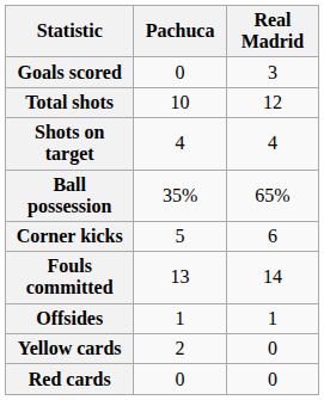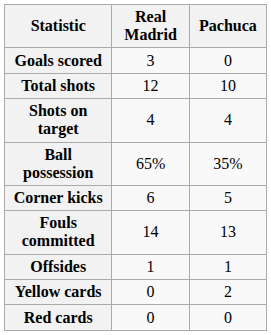 <table class="wikitable plainrowheaders" style="text-align:center">
 <tr>
 <th scope="col" style="width:100px">Statistic</th>
+<th scope="col" style="width:70px">Real Madrid</th>
 <th scope="col" style="width:70px">Pachuca</th>
-<th scope="col" style="width:70px">Real Madrid</th>
 </tr>
 <tr>
 <th scope=row>Goals scored</th>
+<td>3</td>
 <td>0</td>
-<td>3</td>
 </tr>
 <tr>
 <th scope=row>Total shots</th>
+<td>12</td>
 <td>10</td>
-<td>12</td>
 </tr>
 <tr>
 <th scope=row>Shots on target</th>
 <td>4</td>
 <td>4</td>
 </tr>
 <tr>
 <th scope=row>Ball possession</th>
+<td>65%</td>
 <td>35%</td>
-<td>65%</td>
 </tr>
 <tr>
 <th scope=row>Corner kicks</th>
+<td>6</td>
 <td>5</td>
-<td>6</td>
 </tr>
 <tr>
 <th scope=row>Fouls committed</th>
+<td>14</td>
 <td>13</td>
-<td>14</td>
 </tr>
 <tr>
 <th scope=row>Offsides</th>
 <td>1</td>
 <td>1</td>
 </tr>
 <tr>
 <th scope=row>Yellow cards</th>
+<td>0</td>
 <td>2</td>
-<td>0</td>
 </tr>
 <tr>
 <th scope=row>Red cards</th>
 <td>0</td>
 <td>0</td>
 </tr>
 </table>
